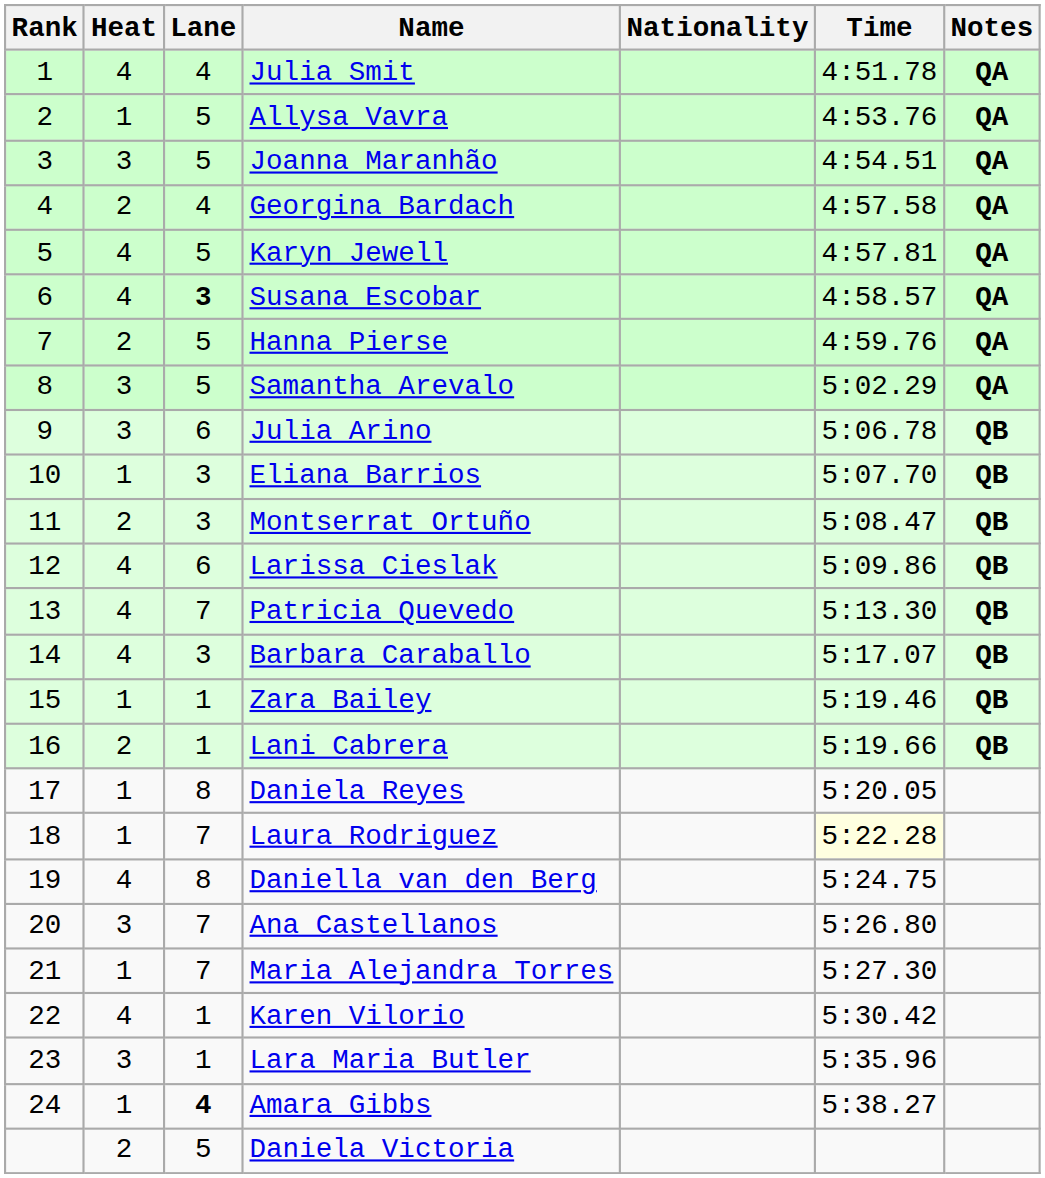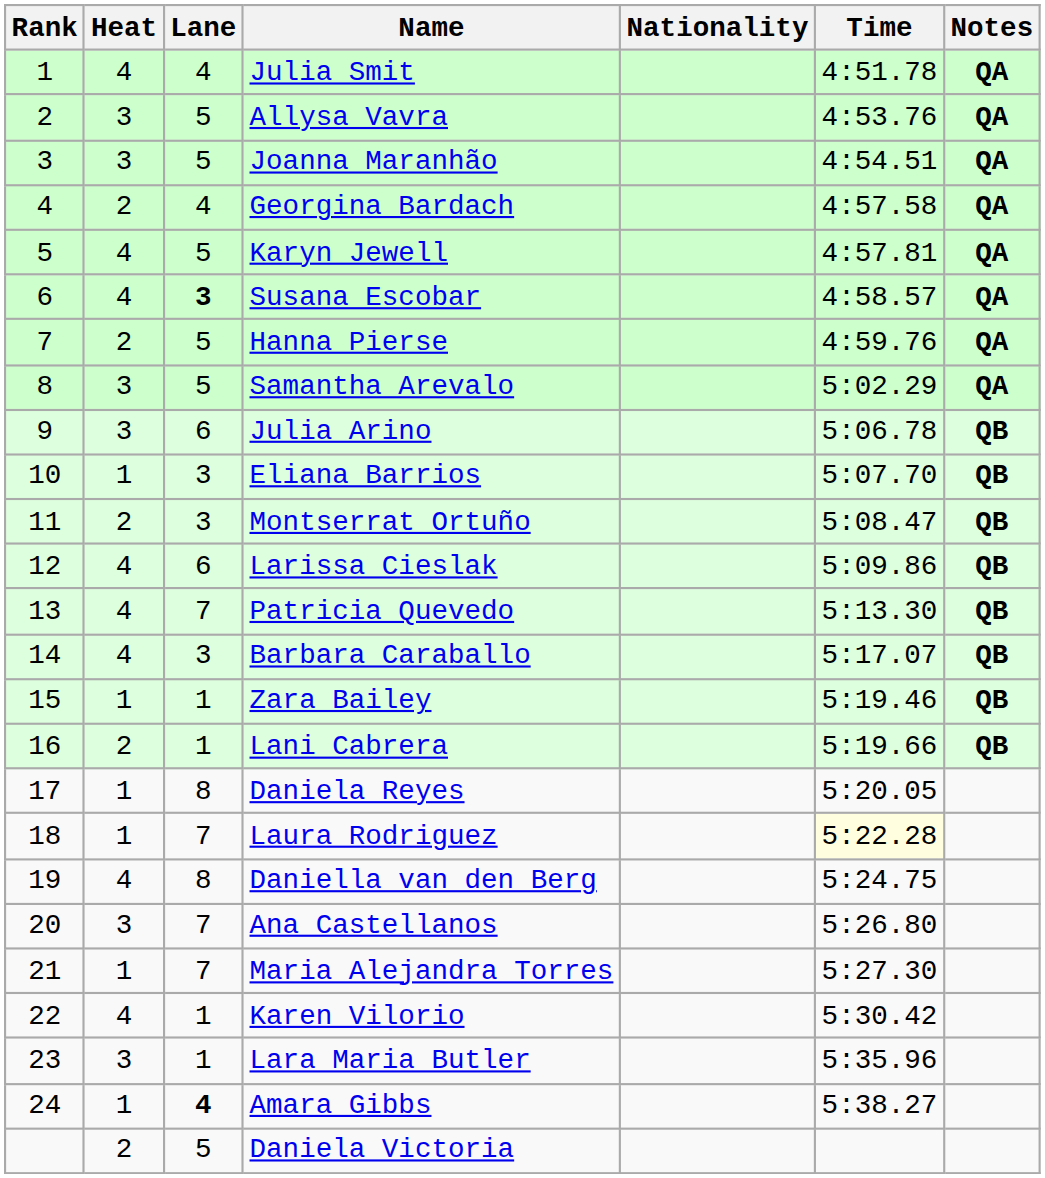 <table class="wikitable sortable" style="text-align:center">
 <tr>
 <th>Rank</th>
 <th>Heat</th>
 <th>Lane</th>
 <th>Name</th>
 <th>Nationality</th>
 <th>Time</th>
 <th>Notes</th>
 </tr>
 <tr bgcolor=ccffcc>
 <td>1</td>
 <td>4</td>
 <td>4</td>
 <td align=left><a href='#'>Julia Smit</a></td>
 <td align=left></td>
 <td>4:51.78</td>
 <td><strong>QA</strong></td>
 </tr>
 <tr bgcolor=ccffcc>
 <td>2</td>
-<td>1</td>
+<td>3</td>
 <td>5</td>
 <td align=left><a href='#'>Allysa Vavra</a></td>
 <td align=left></td>
 <td>4:53.76</td>
 <td><strong>QA</strong></td>
 </tr>
 <tr bgcolor=ccffcc>
 <td>3</td>
 <td>3</td>
 <td>5</td>
 <td align=left><a href='#'>Joanna Maranhão</a></td>
 <td align=left></td>
 <td>4:54.51</td>
 <td><strong>QA</strong></td>
 </tr>
 <tr bgcolor=ccffcc>
 <td>4</td>
 <td>2</td>
 <td>4</td>
 <td align=left><a href='#'>Georgina Bardach</a></td>
 <td align=left></td>
 <td>4:57.58</td>
 <td><strong>QA</strong></td>
 </tr>
 <tr bgcolor=ccffcc>
 <td>5</td>
 <td>4</td>
 <td>5</td>
 <td align=left><a href='#'>Karyn Jewell</a></td>
 <td align=left></td>
 <td>4:57.81</td>
 <td><strong>QA</strong></td>
 </tr>
 <tr bgcolor=ccffcc>
 <td>6</td>
 <td>4</td>
 <td><strong>3</strong></td>
 <td align=left><a href='#'>Susana Escobar</a></td>
 <td align=left></td>
 <td>4:58.57</td>
 <td><strong>QA</strong></td>
 </tr>
 <tr bgcolor=ccffcc>
 <td>7</td>
 <td>2</td>
 <td>5</td>
 <td align=left><a href='#'>Hanna Pierse</a></td>
 <td align=left></td>
 <td>4:59.76</td>
 <td><strong>QA</strong></td>
 </tr>
 <tr bgcolor=ccffcc>
 <td>8</td>
 <td>3</td>
 <td>5</td>
 <td align=left><a href='#'>Samantha Arevalo</a></td>
 <td align=left></td>
 <td>5:02.29</td>
 <td><strong>QA</strong></td>
 </tr>
 <tr bgcolor=ddffdd>
 <td>9</td>
 <td>3</td>
 <td>6</td>
 <td align=left><a href='#'>Julia Arino</a></td>
 <td align=left></td>
 <td>5:06.78</td>
 <td><strong>QB</strong></td>
 </tr>
 <tr bgcolor=ddffdd>
 <td>10</td>
 <td>1</td>
 <td>3</td>
 <td align=left><a href='#'>Eliana Barrios</a></td>
 <td align=left></td>
 <td>5:07.70</td>
 <td><strong>QB</strong></td>
 </tr>
 <tr bgcolor=ddffdd>
 <td>11</td>
 <td>2</td>
 <td>3</td>
 <td align=left><a href='#'>Montserrat Ortuño</a></td>
 <td align=left></td>
 <td>5:08.47</td>
 <td><strong>QB</strong></td>
 </tr>
 <tr bgcolor=ddffdd>
 <td>12</td>
 <td>4</td>
 <td>6</td>
 <td align=left><a href='#'>Larissa Cieslak</a></td>
 <td align=left></td>
 <td>5:09.86</td>
 <td><strong>QB</strong></td>
 </tr>
 <tr bgcolor=ddffdd>
 <td>13</td>
 <td>4</td>
 <td>7</td>
 <td align=left><a href='#'>Patricia Quevedo</a></td>
 <td align=left></td>
 <td>5:13.30</td>
 <td><strong>QB</strong></td>
 </tr>
 <tr bgcolor=ddffdd>
 <td>14</td>
 <td>4</td>
 <td>3</td>
 <td align=left><a href='#'>Barbara Caraballo</a></td>
 <td align=left></td>
 <td>5:17.07</td>
 <td><strong>QB</strong></td>
 </tr>
 <tr bgcolor=ddffdd>
 <td>15</td>
 <td>1</td>
 <td>1</td>
 <td align=left><a href='#'>Zara Bailey</a></td>
 <td align=left></td>
 <td>5:19.46</td>
 <td><strong>QB</strong></td>
 </tr>
 <tr bgcolor=ddffdd>
 <td>16</td>
 <td>2</td>
 <td>1</td>
 <td align=left><a href='#'>Lani Cabrera</a></td>
 <td align=left></td>
 <td>5:19.66</td>
 <td><strong>QB</strong></td>
 </tr>
 <tr>
 <td>17</td>
 <td>1</td>
 <td>8</td>
 <td align=left><a href='#'>Daniela Reyes</a></td>
 <td align=left></td>
 <td>5:20.05</td>
 <td></td>
 </tr>
 <tr>
 <td>18</td>
 <td>1</td>
 <td>7</td>
 <td align=left><a href='#'>Laura Rodriguez</a></td>
 <td align=left></td>
 <td style="background: lightyellow;">5:22.28</td>
 <td></td>
 </tr>
 <tr>
 <td>19</td>
 <td>4</td>
 <td>8</td>
 <td align=left><a href='#'>Daniella van den Berg</a></td>
 <td align=left></td>
 <td>5:24.75</td>
 <td></td>
 </tr>
 <tr>
 <td>20</td>
 <td>3</td>
 <td>7</td>
 <td align=left><a href='#'>Ana Castellanos</a></td>
 <td align=left></td>
 <td>5:26.80</td>
 <td></td>
 </tr>
 <tr>
 <td>21</td>
 <td>1</td>
 <td>7</td>
 <td align=left><a href='#'>Maria Alejandra Torres</a></td>
 <td align=left></td>
 <td>5:27.30</td>
 <td></td>
 </tr>
 <tr>
 <td>22</td>
 <td>4</td>
 <td>1</td>
 <td align=left><a href='#'>Karen Vilorio</a></td>
 <td align=left></td>
 <td>5:30.42</td>
 <td></td>
 </tr>
 <tr>
 <td>23</td>
 <td>3</td>
 <td>1</td>
 <td align=left><a href='#'>Lara Maria Butler</a></td>
 <td align=left></td>
 <td>5:35.96</td>
 <td></td>
 </tr>
 <tr>
 <td>24</td>
 <td>1</td>
 <td><strong>4</strong></td>
 <td align=left><a href='#'>Amara Gibbs</a></td>
 <td align=left></td>
 <td>5:38.27</td>
 <td></td>
 </tr>
 <tr>
 <td></td>
 <td>2</td>
 <td>5</td>
 <td align=left><a href='#'>Daniela Victoria</a></td>
 <td align=left></td>
 <td></td>
 <td></td>
 </tr>
 </table>
